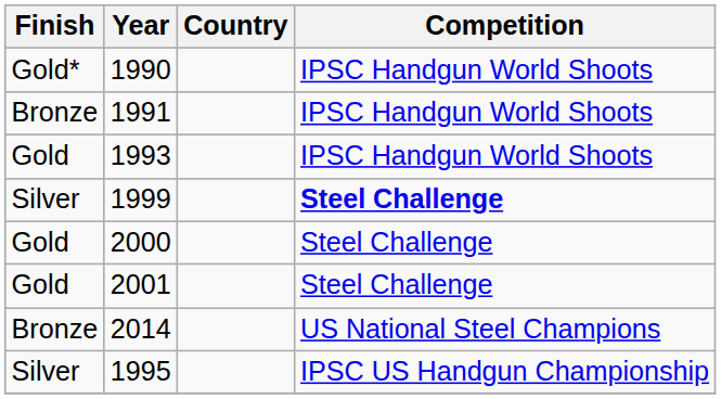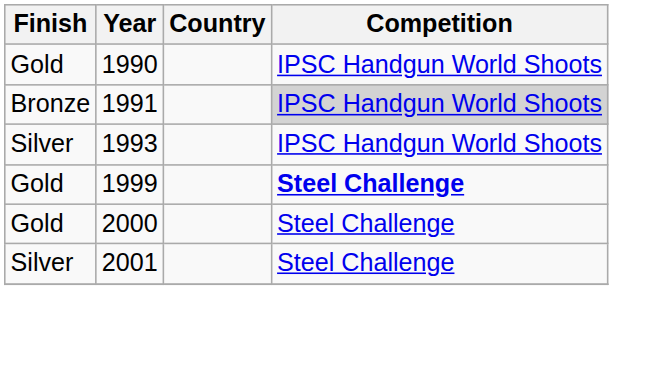 <table class="wikitable">
 <tr>
 <th>Finish</th>
 <th>Year</th>
 <th>Country</th>
 <th>Competition</th>
 </tr>
 <tr>
-<td> Gold*</td>
+<td> Gold</td>
 <td>1990</td>
 <td></td>
 <td><a href='#'>IPSC Handgun World Shoots</a></td>
 </tr>
 <tr>
 <td>Bronze</td>
 <td>1991</td>
 <td></td>
-<td><a href='#'>IPSC Handgun World Shoots</a></td>
+<td style="background: lightgrey;"><a href='#'>IPSC Handgun World Shoots</a></td>
 </tr>
 <tr>
-<td> Gold</td>
+<td>Silver</td>
 <td>1993</td>
 <td></td>
 <td><a href='#'>IPSC Handgun World Shoots</a></td>
 </tr>
 <tr>
-<td>Silver</td>
+<td> Gold</td>
 <td>1999</td>
 <td></td>
 <td><strong><a href='#'>Steel Challenge</a></strong></td>
 </tr>
 <tr>
 <td> Gold</td>
 <td>2000</td>
 <td></td>
 <td><a href='#'>Steel Challenge</a></td>
 </tr>
 <tr>
-<td> Gold</td>
+<td>Silver</td>
 <td>2001</td>
 <td></td>
 <td><a href='#'>Steel Challenge</a></td>
 </tr>
 <tr>
-<td>Bronze</td>
-<td>2014</td>
-<td></td>
-<td><a href='#'>US National Steel Champions</a></td>
-</tr>
-<tr>
-<td>Silver</td>
-<td>1995</td>
-<td></td>
-<td><a href='#'>IPSC US Handgun Championship</a></td>
-</tr>
-<tr>
 </tr>
 </table>
